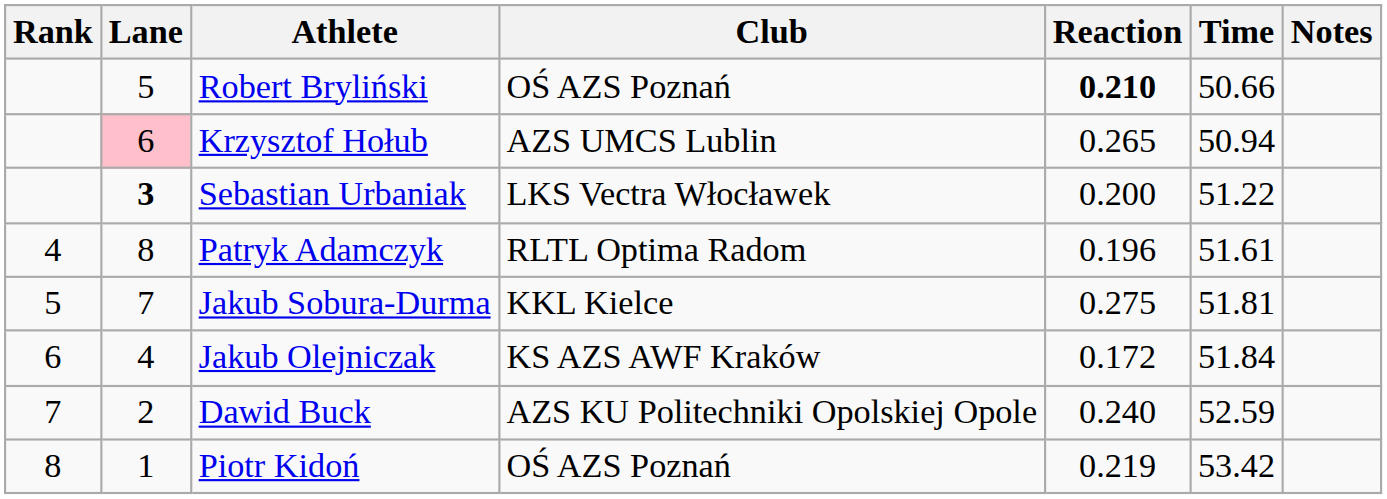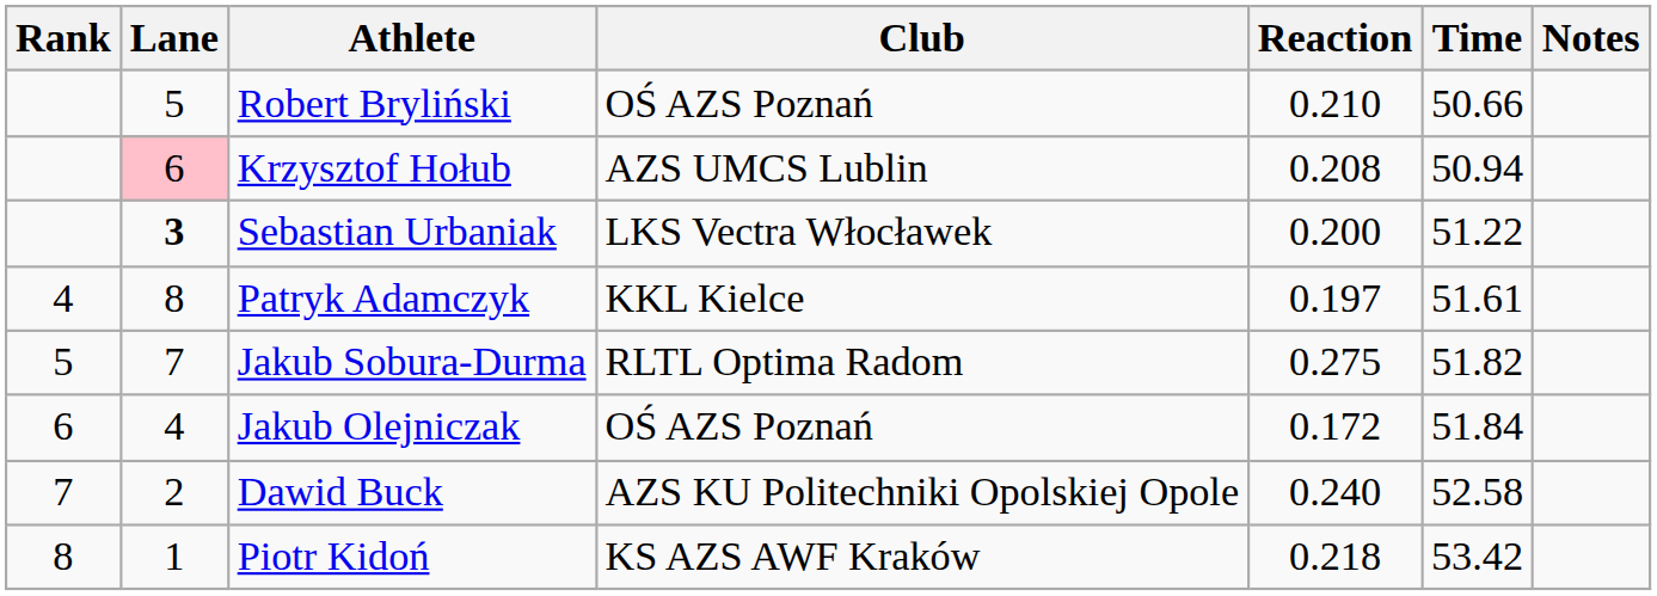 <table class="wikitable sortable" style="text-align:center">
 <tr>
 <th>Rank</th>
 <th>Lane</th>
 <th>Athlete</th>
 <th>Club</th>
 <th>Reaction</th>
 <th>Time</th>
 <th>Notes</th>
 </tr>
 <tr>
 <td></td>
 <td>5</td>
 <td align=left><a href='#'>Robert Bryliński</a></td>
 <td align=left>OŚ AZS Poznań</td>
-<td><strong>0.210</strong></td>
+<td>0.210</td>
 <td>50.66</td>
 <td></td>
 </tr>
 <tr>
 <td></td>
 <td style="background: pink;">6</td>
 <td align=left><a href='#'>Krzysztof Hołub</a></td>
 <td align=left>AZS UMCS Lublin</td>
-<td>0.265</td>
+<td>0.208</td>
 <td>50.94</td>
 <td></td>
 </tr>
 <tr>
 <td></td>
 <td><strong>3</strong></td>
 <td align=left><a href='#'>Sebastian Urbaniak</a></td>
 <td align=left>LKS Vectra Włocławek</td>
 <td>0.200</td>
 <td>51.22</td>
 <td></td>
 </tr>
 <tr>
 <td>4</td>
 <td>8</td>
 <td align=left><a href='#'>Patryk Adamczyk</a></td>
-<td align=left>RLTL Optima Radom</td>
-<td>0.196</td>
+<td align=left>KKL Kielce</td>
+<td>0.197</td>
 <td>51.61</td>
 <td></td>
 </tr>
 <tr>
 <td>5</td>
 <td>7</td>
 <td align=left><a href='#'>Jakub Sobura-Durma</a></td>
-<td align=left>KKL Kielce</td>
+<td align=left>RLTL Optima Radom</td>
 <td>0.275</td>
-<td>51.81</td>
+<td>51.82</td>
 <td></td>
 </tr>
 <tr>
 <td>6</td>
 <td>4</td>
 <td align=left><a href='#'>Jakub Olejniczak</a></td>
-<td align=left>KS AZS AWF Kraków</td>
+<td align=left>OŚ AZS Poznań</td>
 <td>0.172</td>
 <td>51.84</td>
 <td></td>
 </tr>
 <tr>
 <td>7</td>
 <td>2</td>
 <td align=left><a href='#'>Dawid Buck</a></td>
 <td align=left>AZS KU Politechniki Opolskiej Opole</td>
 <td>0.240</td>
-<td>52.59</td>
+<td>52.58</td>
 <td></td>
 </tr>
 <tr>
 <td>8</td>
 <td>1</td>
 <td align=left><a href='#'>Piotr Kidoń</a></td>
-<td align=left>OŚ AZS Poznań</td>
-<td>0.219</td>
+<td align=left>KS AZS AWF Kraków</td>
+<td>0.218</td>
 <td>53.42</td>
 <td></td>
 </tr>
 </table>
